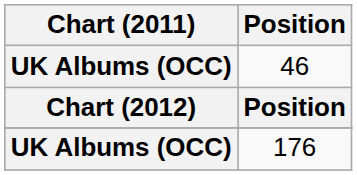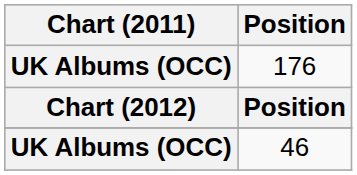 <table class="wikitable plainrowheaders" style="text-align:center">
 <tr>
 <th scope="col">Chart (2011)</th>
 <th scope="col">Position</th>
 </tr>
 <tr>
 <th scope="row">UK Albums (OCC)</th>
-<td>46</td>
+<td>176</td>
 </tr>
 <tr>
 <th scope="col">Chart (2012)</th>
 <th scope="col">Position</th>
 </tr>
 <tr>
 </tr>
 <tr>
 <th scope="row">UK Albums (OCC)</th>
-<td>176</td>
+<td>46</td>
 </tr>
 </table>
